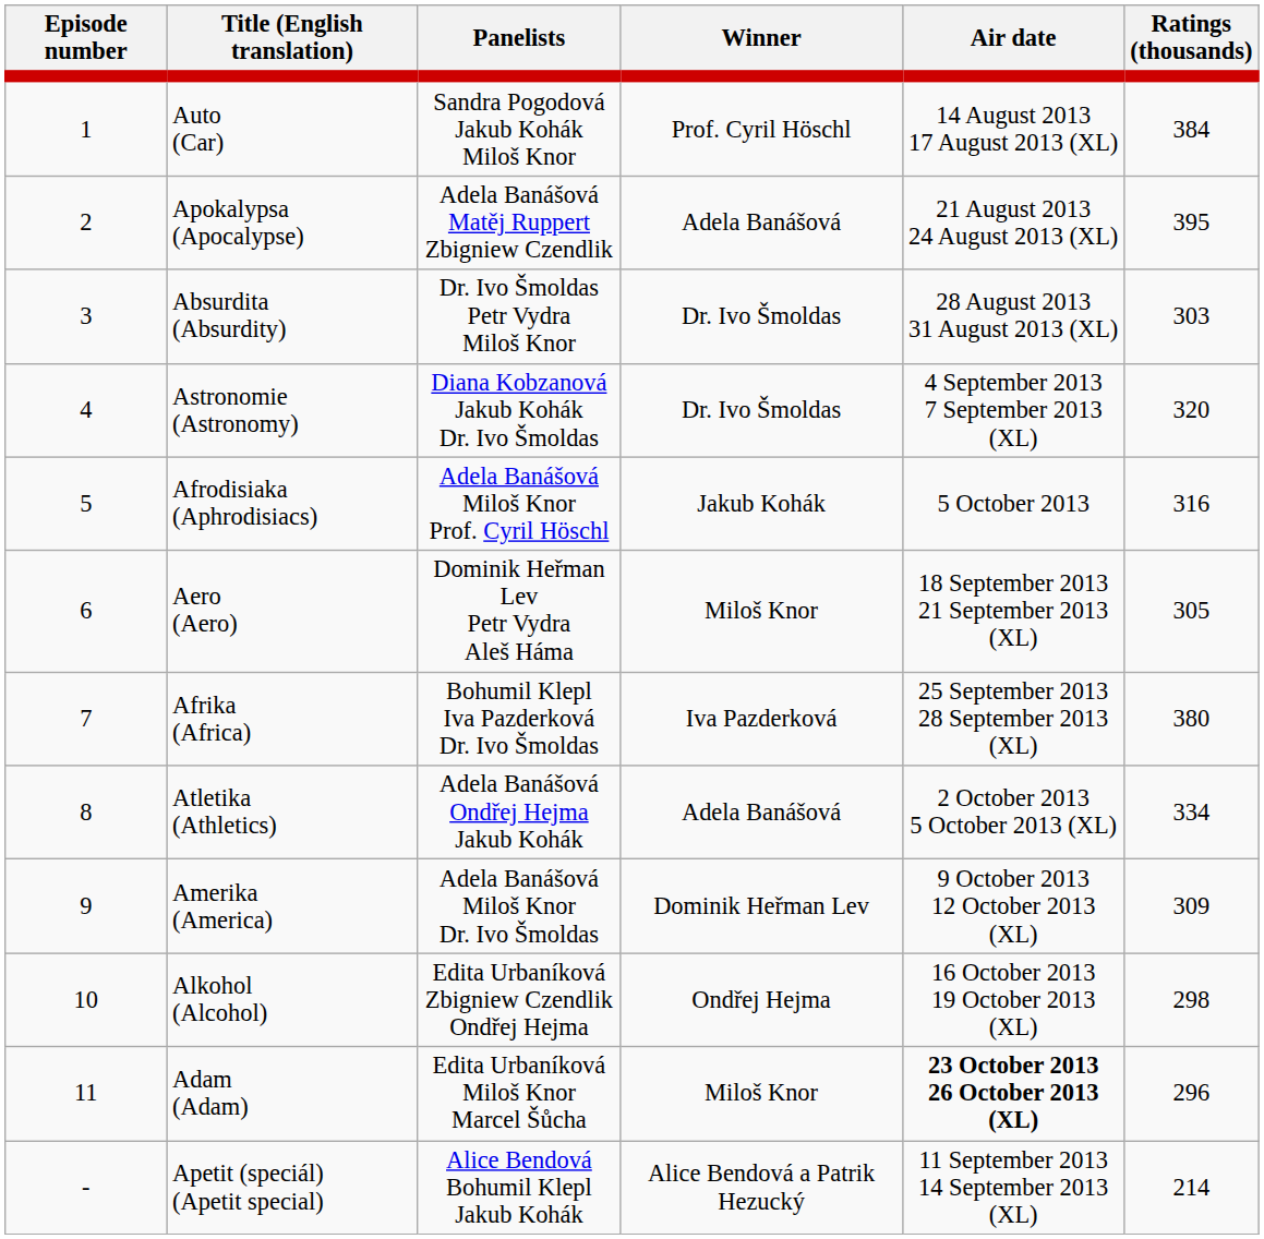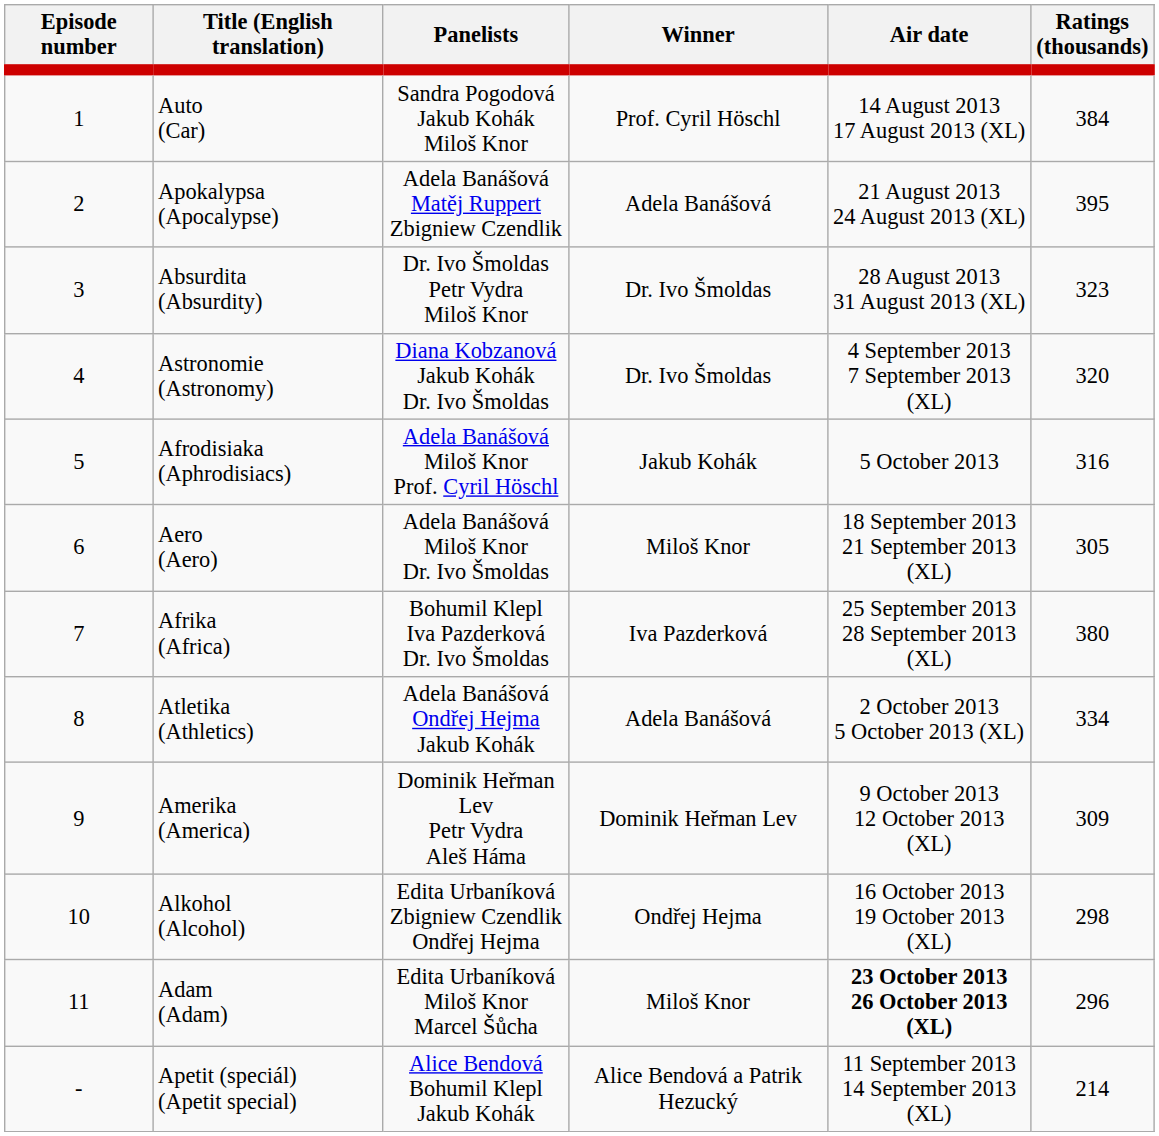 <table class="wikitable" style="text-align: center; width:65%;">
 <tr>
 <th style="border-bottom: 0.5em solid #CD0000;">Episode number</th>
 <th style="border-bottom: 0.5em solid #CD0000;">Title (English translation)</th>
 <th style="border-bottom: 0.5em solid #CD0000;">Panelists</th>
 <th style="border-bottom: 0.5em solid #CD0000;">Winner</th>
 <th style="border-bottom: 0.5em solid #CD0000;">Air date</th>
 <th style="border-bottom: 0.5em solid #CD0000;">Ratings <br>(thousands)</th>
 </tr>
 <tr>
 <td>1</td>
 <td style="text-align: left;">Auto <br>(Car)</td>
 <td>Sandra Pogodová<br>Jakub Kohák<br>Miloš Knor</td>
 <td>Prof. Cyril Höschl</td>
 <td>14 August 2013 <br>17 August 2013 (XL)</td>
 <td>384</td>
 </tr>
 <tr>
 <td>2</td>
 <td style="text-align: left;">Apokalypsa <br>(Apocalypse)</td>
 <td>Adela Banášová<br><a href='#'>Matěj Ruppert</a><br>Zbigniew Czendlik</td>
 <td>Adela Banášová</td>
 <td>21 August 2013 <br>24 August 2013 (XL)</td>
 <td>395</td>
 </tr>
 <tr>
 <td>3</td>
 <td style="text-align: left;">Absurdita <br>(Absurdity)</td>
 <td>Dr. Ivo Šmoldas <br>Petr Vydra<br>Miloš Knor</td>
 <td>Dr. Ivo Šmoldas</td>
 <td>28 August 2013 <br>31 August 2013 (XL)</td>
-<td>303</td>
+<td>323</td>
 </tr>
 <tr>
 <td>4</td>
 <td style="text-align: left;">Astronomie <br>(Astronomy)</td>
 <td><a href='#'>Diana Kobzanová</a><br>Jakub Kohák<br>Dr. Ivo Šmoldas</td>
 <td>Dr. Ivo Šmoldas</td>
 <td>4 September 2013 <br>7 September 2013 (XL)</td>
 <td>320</td>
 </tr>
 <tr>
 <td>5</td>
 <td style="text-align: left;">Afrodisiaka <br>(Aphrodisiacs)</td>
 <td><a href='#'>Adela Banášová</a><br>Miloš Knor<br>Prof. <a href='#'>Cyril Höschl</a></td>
 <td>Jakub Kohák</td>
 <td>5 October 2013</td>
 <td>316</td>
 </tr>
 <tr>
 <td>6</td>
 <td style="text-align: left;">Aero <br>(Aero)</td>
-<td>Dominik Heřman Lev<br>Petr Vydra<br>Aleš Háma</td>
+<td>Adela Banášová<br>Miloš Knor<br>Dr. Ivo Šmoldas</td>
 <td>Miloš Knor</td>
 <td>18 September 2013 <br>21 September 2013 (XL)</td>
 <td>305</td>
 </tr>
 <tr>
 <td>7</td>
 <td style="text-align: left;">Afrika <br>(Africa)</td>
 <td>Bohumil Klepl<br>Iva Pazderková<br>Dr. Ivo Šmoldas</td>
 <td>Iva Pazderková</td>
 <td>25 September 2013 <br>28 September 2013 (XL)</td>
 <td>380</td>
 </tr>
 <tr>
 <td>8</td>
 <td style="text-align: left;">Atletika <br>(Athletics)</td>
 <td>Adela Banášová<br><a href='#'>Ondřej Hejma</a><br>Jakub Kohák</td>
 <td>Adela Banášová</td>
 <td>2 October 2013 <br>5 October 2013 (XL)</td>
 <td>334</td>
 </tr>
 <tr>
 <td>9</td>
 <td style="text-align: left;">Amerika<br>(America)</td>
-<td>Adela Banášová<br>Miloš Knor<br>Dr. Ivo Šmoldas</td>
+<td>Dominik Heřman Lev<br>Petr Vydra<br>Aleš Háma</td>
 <td>Dominik Heřman Lev</td>
 <td>9 October 2013<br>12 October 2013 (XL)</td>
 <td>309</td>
 </tr>
 <tr>
 <td>10</td>
 <td style="text-align: left;">Alkohol <br>(Alcohol)</td>
 <td>Edita Urbaníková<br>Zbigniew Czendlik<br>Ondřej Hejma</td>
 <td>Ondřej Hejma</td>
 <td>16 October 2013<br>19 October 2013 (XL)</td>
 <td>298</td>
 </tr>
 <tr>
 <td>11</td>
 <td style="text-align: left;">Adam <br>(Adam)</td>
 <td>Edita Urbaníková<br>Miloš Knor<br>Marcel Šůcha</td>
 <td>Miloš Knor</td>
 <td><strong>23 October 2013<br>26 October 2013 (XL)</strong></td>
 <td>296</td>
 </tr>
 <tr>
 <td>-</td>
 <td style="text-align: left;">Apetit (speciál)<br>(Apetit special)</td>
 <td><a href='#'>Alice Bendová</a><br>Bohumil Klepl<br>Jakub Kohák</td>
 <td>Alice Bendová a Patrik Hezucký</td>
 <td>11 September 2013 <br>14 September 2013 (XL)</td>
 <td>214</td>
 </tr>
 </table>
